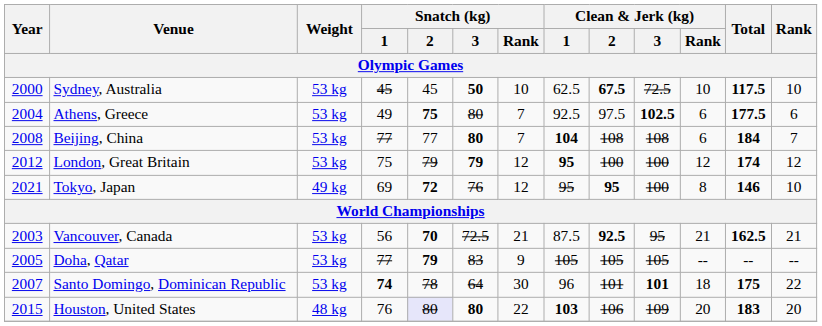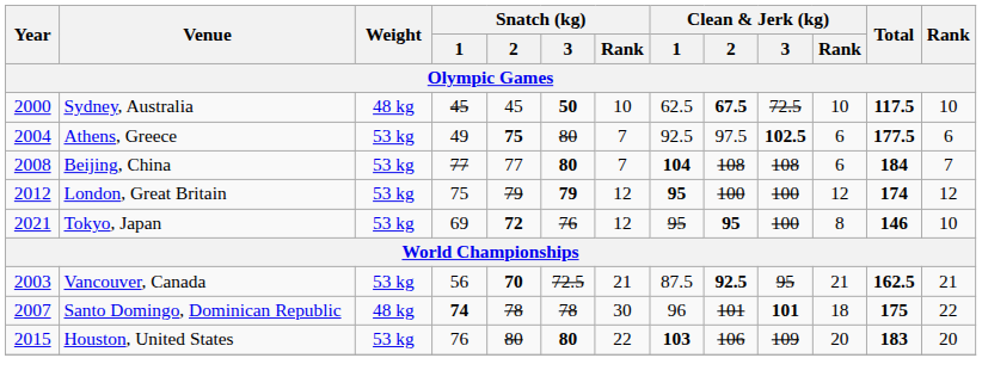 <table class="wikitable" style="text-align:center;">
 <tr>
 <th rowspan=2 width=40>Year</th>
 <th rowspan=2 width=250>Venue</th>
 <th rowspan=2 width=60>Weight</th>
 <th colspan=4>Snatch (kg)</th>
 <th colspan=4>Clean & Jerk (kg)</th>
 <th rowspan=2 width=40>Total</th>
 <th rowspan=2 width=40>Rank</th>
 </tr>
 <tr>
 <th width=40>1</th>
 <th width=40>2</th>
 <th width=40>3</th>
 <th width=40>Rank</th>
 <th width=40>1</th>
 <th width=40>2</th>
 <th width=40>3</th>
 <th width=40>Rank</th>
 </tr>
 <tr>
 <th colspan=13><a href='#'>Olympic Games</a></th>
 </tr>
 <tr>
 <td><a href='#'>2000</a></td>
 <td align=left> <a href='#'>Sydney</a>, Australia</td>
-<td><a href='#'>53 kg</a></td>
+<td><a href='#'>48 kg</a></td>
 <td><s>45 </s></td>
 <td>45</td>
 <td><strong>50</strong></td>
 <td>10</td>
 <td>62.5</td>
 <td><strong>67.5</strong></td>
 <td><s>72.5 </s></td>
 <td>10</td>
 <td><strong>117.5</strong></td>
 <td>10</td>
 </tr>
 <tr>
 <td><a href='#'>2004</a></td>
 <td align=left> <a href='#'>Athens</a>, Greece</td>
 <td><a href='#'>53 kg</a></td>
 <td>49</td>
 <td><strong>75</strong></td>
 <td><s>80 </s></td>
 <td>7</td>
 <td>92.5</td>
 <td>97.5</td>
 <td><strong>102.5</strong></td>
 <td>6</td>
 <td><strong>177.5</strong></td>
 <td>6</td>
 </tr>
 <tr>
 <td><a href='#'>2008</a></td>
 <td align=left> <a href='#'>Beijing</a>, China</td>
 <td><a href='#'>53 kg</a></td>
 <td><s>77 </s></td>
 <td>77</td>
 <td><strong>80</strong></td>
 <td>7</td>
 <td><strong>104</strong></td>
 <td><s>108 </s></td>
 <td><s>108 </s></td>
 <td>6</td>
 <td><strong>184</strong></td>
 <td>7</td>
 </tr>
 <tr>
 <td><a href='#'>2012</a></td>
 <td align=left> <a href='#'>London</a>, Great Britain</td>
 <td><a href='#'>53 kg</a></td>
 <td>75</td>
 <td><s>79 </s></td>
 <td><strong>79</strong></td>
 <td>12</td>
 <td><strong>95</strong></td>
 <td><s>100 </s></td>
 <td><s>100 </s></td>
 <td>12</td>
 <td><strong>174</strong></td>
 <td>12</td>
 </tr>
 <tr>
 <td><a href='#'>2021</a></td>
 <td align=left> <a href='#'>Tokyo</a>, Japan</td>
-<td><a href='#'>49 kg</a></td>
+<td><a href='#'>53 kg</a></td>
 <td>69</td>
 <td><strong>72</strong></td>
 <td><s>76 </s></td>
 <td>12</td>
 <td><s>95 </s></td>
 <td><strong>95</strong></td>
 <td><s>100 </s></td>
 <td>8</td>
 <td><strong>146</strong></td>
 <td>10</td>
 </tr>
 <tr>
 <th colspan=13><a href='#'>World Championships</a></th>
 </tr>
 <tr>
 <td><a href='#'>2003</a></td>
 <td align=left> <a href='#'>Vancouver</a>, Canada</td>
 <td><a href='#'>53 kg</a></td>
 <td>56</td>
 <td><strong>70</strong></td>
 <td><s>72.5 </s></td>
 <td>21</td>
 <td>87.5</td>
 <td><strong>92.5</strong></td>
 <td><s>95 </s></td>
 <td>21</td>
 <td><strong>162.5</strong></td>
 <td>21</td>
 </tr>
 <tr>
-<td><a href='#'>2005</a></td>
-<td align=left> <a href='#'>Doha</a>, <a href='#'>Qatar</a></td>
-<td><a href='#'>53 kg</a></td>
-<td><s>77 </s></td>
-<td><strong>79</strong></td>
-<td><s>83 </s></td>
-<td>9</td>
-<td><s>105 </s></td>
-<td><s>105 </s></td>
-<td><s>105 </s></td>
-<td>--</td>
-<td>--</td>
-<td>--</td>
-</tr>
-<tr>
 <td><a href='#'>2007</a></td>
 <td align=left> <a href='#'>Santo Domingo</a>, <a href='#'>Dominican Republic</a></td>
-<td><a href='#'>53 kg</a></td>
+<td><a href='#'>48 kg</a></td>
 <td><strong>74</strong></td>
 <td><s>78 </s></td>
-<td><s>64 </s></td>
+<td><s>78 </s></td>
 <td>30</td>
 <td>96</td>
 <td><s>101 </s></td>
 <td><strong>101</strong></td>
 <td>18</td>
 <td><strong>175</strong></td>
 <td>22</td>
 </tr>
 <tr>
 <td><a href='#'>2015</a></td>
 <td align=left> <a href='#'>Houston</a>, United States</td>
-<td><a href='#'>48 kg</a></td>
+<td><a href='#'>53 kg</a></td>
 <td>76</td>
-<td style="background: lavender;"><s>80 </s></td>
+<td><s>80 </s></td>
 <td><strong>80</strong></td>
 <td>22</td>
 <td><strong>103</strong></td>
 <td><s>106 </s></td>
 <td><s>109 </s></td>
 <td>20</td>
 <td><strong>183</strong></td>
 <td>20</td>
 </tr>
 <tr>
 </tr>
 </table>
